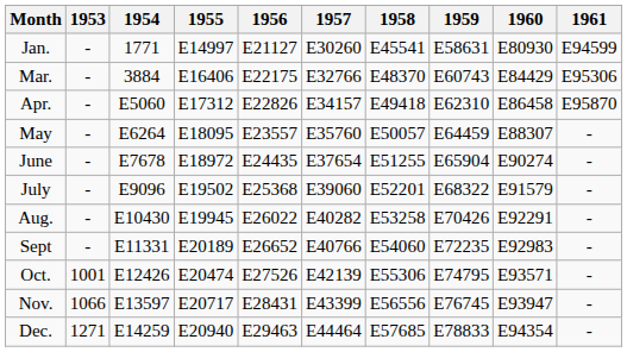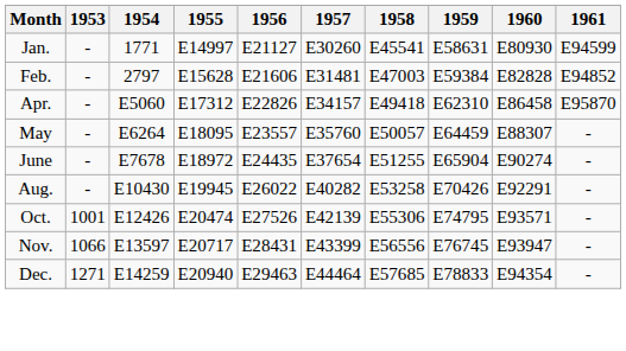 <table class="wikitable" style="margin:1em auto; text-align:center;">
 <tr>
 </tr>
 <tr>
 <th>Month</th>
 <th>1953</th>
 <th>1954</th>
 <th>1955</th>
 <th>1956</th>
 <th>1957</th>
 <th>1958</th>
 <th>1959</th>
 <th>1960</th>
 <th>1961</th>
 </tr>
 <tr>
 <td>Jan.</td>
 <td>-</td>
 <td>1771</td>
 <td>E14997</td>
 <td>E21127</td>
 <td>E30260</td>
 <td>E45541</td>
 <td>E58631</td>
 <td>E80930</td>
 <td>E94599</td>
 </tr>
 <tr>
-<td>Mar.</td>
+<td>Feb.</td>
 <td>-</td>
-<td>3884</td>
-<td>E16406</td>
-<td>E22175</td>
-<td>E32766</td>
-<td>E48370</td>
-<td>E60743</td>
-<td>E84429</td>
-<td>E95306</td>
+<td>2797</td>
+<td>E15628</td>
+<td>E21606</td>
+<td>E31481</td>
+<td>E47003</td>
+<td>E59384</td>
+<td>E82828</td>
+<td>E94852</td>
 </tr>
 <tr>
 <td>Apr.</td>
 <td>-</td>
 <td>E5060</td>
 <td>E17312</td>
 <td>E22826</td>
 <td>E34157</td>
 <td>E49418</td>
 <td>E62310</td>
 <td>E86458</td>
 <td>E95870</td>
 </tr>
 <tr>
 <td>May</td>
 <td>-</td>
 <td>E6264</td>
 <td>E18095</td>
 <td>E23557</td>
 <td>E35760</td>
 <td>E50057</td>
 <td>E64459</td>
 <td>E88307</td>
 <td>-</td>
 </tr>
 <tr>
 <td>June</td>
 <td>-</td>
 <td>E7678</td>
 <td>E18972</td>
 <td>E24435</td>
 <td>E37654</td>
 <td>E51255</td>
 <td>E65904</td>
 <td>E90274</td>
 <td>-</td>
 </tr>
 <tr>
-<td>July</td>
-<td>-</td>
-<td>E9096</td>
-<td>E19502</td>
-<td>E25368</td>
-<td>E39060</td>
-<td>E52201</td>
-<td>E68322</td>
-<td>E91579</td>
-<td>-</td>
-</tr>
-<tr>
 <td>Aug.</td>
 <td>-</td>
 <td>E10430</td>
 <td>E19945</td>
 <td>E26022</td>
 <td>E40282</td>
 <td>E53258</td>
 <td>E70426</td>
 <td>E92291</td>
-<td>-</td>
-</tr>
-<tr>
-<td>Sept</td>
-<td>-</td>
-<td>E11331</td>
-<td>E20189</td>
-<td>E26652</td>
-<td>E40766</td>
-<td>E54060</td>
-<td>E72235</td>
-<td>E92983</td>
 <td>-</td>
 </tr>
 <tr>
 <td>Oct.</td>
 <td>1001</td>
 <td>E12426</td>
 <td>E20474</td>
 <td>E27526</td>
 <td>E42139</td>
 <td>E55306</td>
 <td>E74795</td>
 <td>E93571</td>
 <td>-</td>
 </tr>
 <tr>
 <td>Nov.</td>
 <td>1066</td>
 <td>E13597</td>
 <td>E20717</td>
 <td>E28431</td>
 <td>E43399</td>
 <td>E56556</td>
 <td>E76745</td>
 <td>E93947</td>
 <td>-</td>
 </tr>
 <tr>
 <td>Dec.</td>
 <td>1271</td>
 <td>E14259</td>
 <td>E20940</td>
 <td>E29463</td>
 <td>E44464</td>
 <td>E57685</td>
 <td>E78833</td>
 <td>E94354</td>
 <td>-</td>
 </tr>
 </table>
